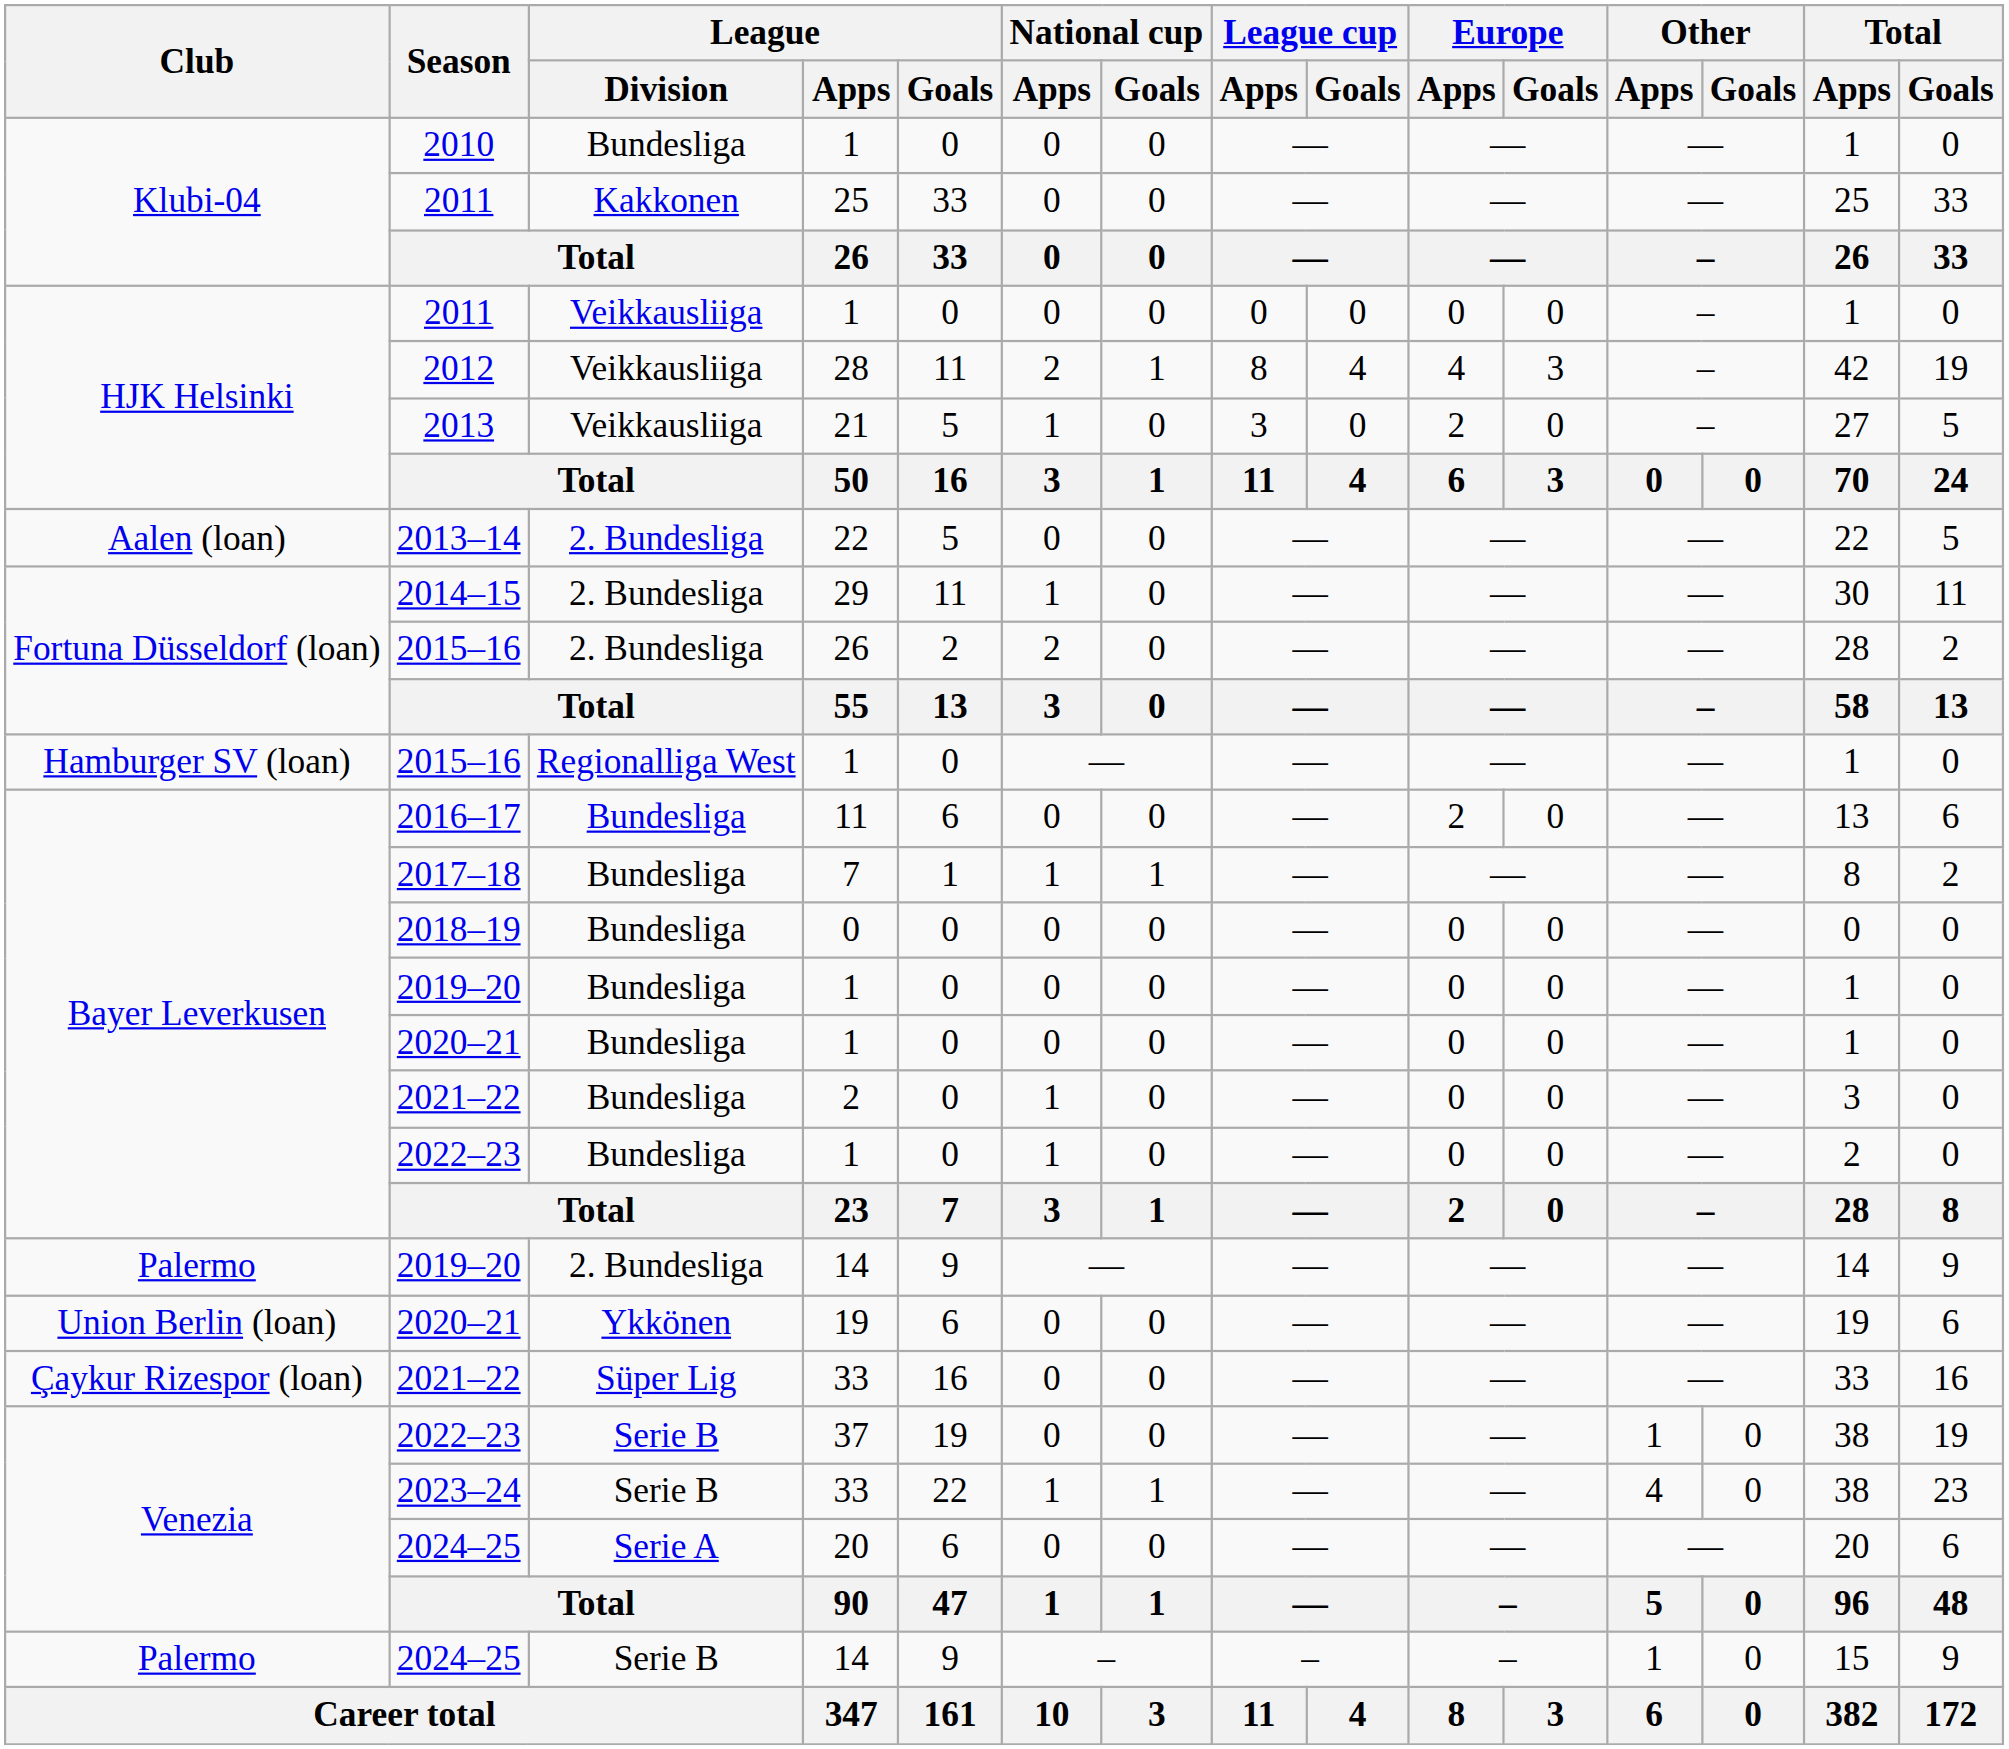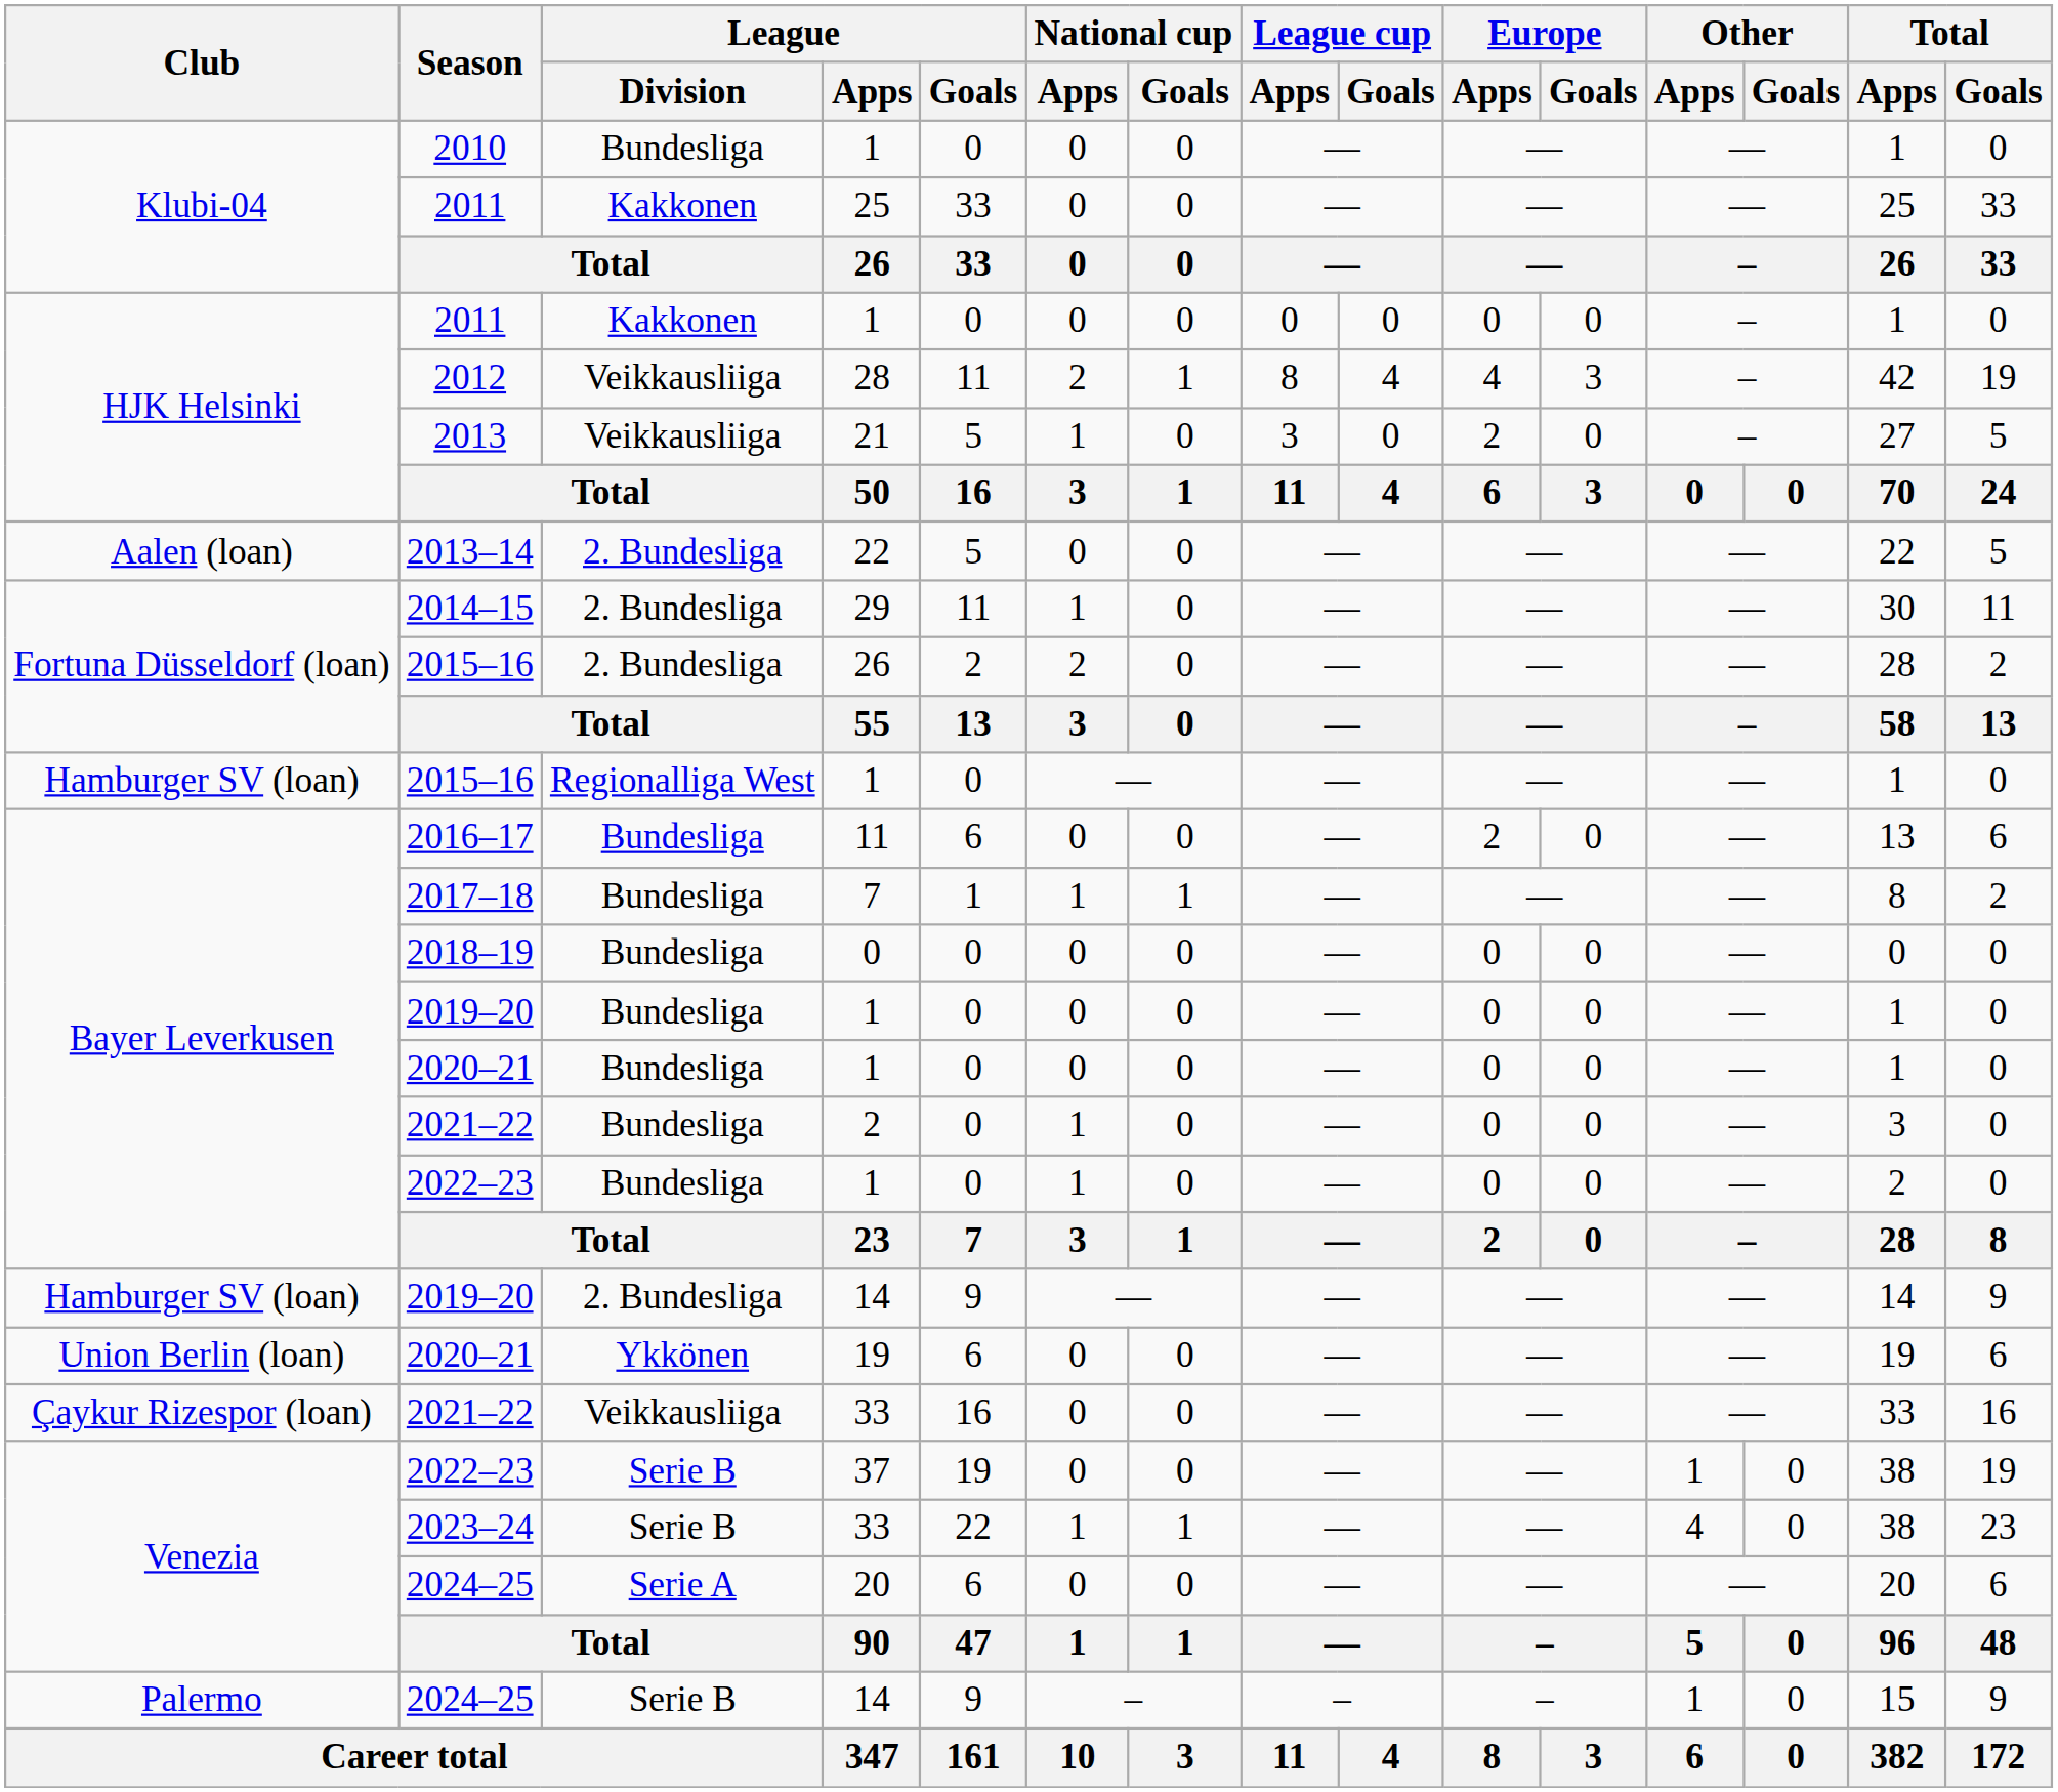 <table class="wikitable" style="text-align: center">
 <tr>
 <th rowspan="2">Club</th>
 <th rowspan="2">Season</th>
 <th colspan="3">League</th>
 <th colspan="2">National cup</th>
 <th colspan="2"><a href='#'>League cup</a></th>
 <th colspan="2"><a href='#'>Europe</a></th>
 <th colspan="2">Other</th>
 <th colspan="2">Total</th>
 </tr>
 <tr>
 <th>Division</th>
 <th>Apps</th>
 <th>Goals</th>
 <th>Apps</th>
 <th>Goals</th>
 <th>Apps</th>
 <th>Goals</th>
 <th>Apps</th>
 <th>Goals</th>
 <th>Apps</th>
 <th>Goals</th>
 <th>Apps</th>
 <th>Goals</th>
 </tr>
 <tr>
 <td rowspan="3"><a href='#'>Klubi-04</a></td>
 <td><a href='#'>2010</a></td>
 <td>Bundesliga</td>
 <td>1</td>
 <td>0</td>
 <td>0</td>
 <td>0</td>
 <td colspan="2">—</td>
 <td colspan="2">—</td>
 <td colspan="2">—</td>
 <td>1</td>
 <td>0</td>
 </tr>
 <tr>
 <td><a href='#'>2011</a></td>
 <td><a href='#'>Kakkonen</a></td>
 <td>25</td>
 <td>33</td>
 <td>0</td>
 <td>0</td>
 <td colspan="2">—</td>
 <td colspan="2">—</td>
 <td colspan="2">—</td>
 <td>25</td>
 <td>33</td>
 </tr>
 <tr>
 <th colspan="2">Total</th>
 <th>26</th>
 <th>33</th>
 <th>0</th>
 <th>0</th>
 <th colspan="2">—</th>
 <th colspan="2">—</th>
 <th colspan=2>–</th>
 <th>26</th>
 <th>33</th>
 </tr>
 <tr>
 <td rowspan="4"><a href='#'>HJK Helsinki</a></td>
 <td><a href='#'>2011</a></td>
-<td><a href='#'>Veikkausliiga</a></td>
+<td><a href='#'>Kakkonen</a></td>
 <td>1</td>
 <td>0</td>
 <td>0</td>
 <td>0</td>
 <td>0</td>
 <td>0</td>
 <td>0</td>
 <td>0</td>
 <td colspan=2>–</td>
 <td>1</td>
 <td>0</td>
 </tr>
 <tr>
 <td><a href='#'>2012</a></td>
 <td>Veikkausliiga</td>
 <td>28</td>
 <td>11</td>
 <td>2</td>
 <td>1</td>
 <td>8</td>
 <td>4</td>
 <td>4</td>
 <td>3</td>
 <td colspan=2>–</td>
 <td>42</td>
 <td>19</td>
 </tr>
 <tr>
 <td><a href='#'>2013</a></td>
 <td>Veikkausliiga</td>
 <td>21</td>
 <td>5</td>
 <td>1</td>
 <td>0</td>
 <td>3</td>
 <td>0</td>
 <td>2</td>
 <td>0</td>
 <td colspan=2>–</td>
 <td>27</td>
 <td>5</td>
 </tr>
 <tr>
 <th colspan="2">Total</th>
 <th>50</th>
 <th>16</th>
 <th>3</th>
 <th>1</th>
 <th>11</th>
 <th>4</th>
 <th>6</th>
 <th>3</th>
 <th>0</th>
 <th>0</th>
 <th>70</th>
 <th>24</th>
 </tr>
 <tr>
 <td><a href='#'>Aalen</a> (loan)</td>
 <td><a href='#'>2013–14</a></td>
 <td><a href='#'>2. Bundesliga</a></td>
 <td>22</td>
 <td>5</td>
 <td>0</td>
 <td>0</td>
 <td colspan="2">—</td>
 <td colspan="2">—</td>
 <td colspan="2">—</td>
 <td>22</td>
 <td>5</td>
 </tr>
 <tr>
 <td rowspan="3"><a href='#'>Fortuna Düsseldorf</a> (loan)</td>
 <td><a href='#'>2014–15</a></td>
 <td>2. Bundesliga</td>
 <td>29</td>
 <td>11</td>
 <td>1</td>
 <td>0</td>
 <td colspan="2">—</td>
 <td colspan="2">—</td>
 <td colspan="2">—</td>
 <td>30</td>
 <td>11</td>
 </tr>
 <tr>
 <td><a href='#'>2015–16</a></td>
 <td>2. Bundesliga</td>
 <td>26</td>
 <td>2</td>
 <td>2</td>
 <td>0</td>
 <td colspan="2">—</td>
 <td colspan="2">—</td>
 <td colspan="2">—</td>
 <td>28</td>
 <td>2</td>
 </tr>
 <tr>
 <th colspan="2">Total</th>
 <th>55</th>
 <th>13</th>
 <th>3</th>
 <th>0</th>
 <th colspan="2">—</th>
 <th colspan="2">—</th>
 <th colspan=2>–</th>
 <th>58</th>
 <th>13</th>
 </tr>
 <tr>
 <td><a href='#'>Hamburger SV</a> (loan)</td>
 <td><a href='#'>2015–16</a></td>
 <td><a href='#'>Regionalliga West</a></td>
 <td>1</td>
 <td>0</td>
 <td colspan="2">—</td>
 <td colspan="2">—</td>
 <td colspan="2">—</td>
 <td colspan="2">—</td>
 <td>1</td>
 <td>0</td>
 </tr>
 <tr>
 <td rowspan="8"><a href='#'>Bayer Leverkusen</a></td>
 <td><a href='#'>2016–17</a></td>
 <td><a href='#'>Bundesliga</a></td>
 <td>11</td>
 <td>6</td>
 <td>0</td>
 <td>0</td>
 <td colspan="2">—</td>
 <td>2</td>
 <td>0</td>
 <td colspan="2">—</td>
 <td>13</td>
 <td>6</td>
 </tr>
 <tr>
 <td><a href='#'>2017–18</a></td>
 <td>Bundesliga</td>
 <td>7</td>
 <td>1</td>
 <td>1</td>
 <td>1</td>
 <td colspan="2">—</td>
 <td colspan="2">—</td>
 <td colspan="2">—</td>
 <td>8</td>
 <td>2</td>
 </tr>
 <tr>
 <td><a href='#'>2018–19</a></td>
 <td>Bundesliga</td>
 <td>0</td>
 <td>0</td>
 <td>0</td>
 <td>0</td>
 <td colspan="2">—</td>
 <td>0</td>
 <td>0</td>
 <td colspan="2">—</td>
 <td>0</td>
 <td>0</td>
 </tr>
 <tr>
 <td><a href='#'>2019–20</a></td>
 <td>Bundesliga</td>
 <td>1</td>
 <td>0</td>
 <td>0</td>
 <td>0</td>
 <td colspan="2">—</td>
 <td>0</td>
 <td>0</td>
 <td colspan="2">—</td>
 <td>1</td>
 <td>0</td>
 </tr>
 <tr>
 <td><a href='#'>2020–21</a></td>
 <td>Bundesliga</td>
 <td>1</td>
 <td>0</td>
 <td>0</td>
 <td>0</td>
 <td colspan="2">—</td>
 <td>0</td>
 <td>0</td>
 <td colspan="2">—</td>
 <td>1</td>
 <td>0</td>
 </tr>
 <tr>
 <td><a href='#'>2021–22</a></td>
 <td>Bundesliga</td>
 <td>2</td>
 <td>0</td>
 <td>1</td>
 <td>0</td>
 <td colspan="2">—</td>
 <td>0</td>
 <td>0</td>
 <td colspan="2">—</td>
 <td>3</td>
 <td>0</td>
 </tr>
 <tr>
 <td><a href='#'>2022–23</a></td>
 <td>Bundesliga</td>
 <td>1</td>
 <td>0</td>
 <td>1</td>
 <td>0</td>
 <td colspan="2">—</td>
 <td>0</td>
 <td>0</td>
 <td colspan="2">—</td>
 <td>2</td>
 <td>0</td>
 </tr>
 <tr>
 <th colspan="2">Total</th>
 <th>23</th>
 <th>7</th>
 <th>3</th>
 <th>1</th>
 <th colspan="2">—</th>
 <th>2</th>
 <th>0</th>
 <th colspan=2>–</th>
 <th>28</th>
 <th>8</th>
 </tr>
 <tr>
-<td><a href='#'>Palermo</a></td>
+<td><a href='#'>Hamburger SV</a> (loan)</td>
 <td><a href='#'>2019–20</a></td>
 <td>2. Bundesliga</td>
 <td>14</td>
 <td>9</td>
 <td colspan="2">—</td>
 <td colspan="2">—</td>
 <td colspan="2">—</td>
 <td colspan="2">—</td>
 <td>14</td>
 <td>9</td>
 </tr>
 <tr>
 <td><a href='#'>Union Berlin</a> (loan)</td>
 <td><a href='#'>2020–21</a></td>
 <td><a href='#'>Ykkönen</a></td>
 <td>19</td>
 <td>6</td>
 <td>0</td>
 <td>0</td>
 <td colspan="2">—</td>
 <td colspan="2">—</td>
 <td colspan="2">—</td>
 <td>19</td>
 <td>6</td>
 </tr>
 <tr>
 <td><a href='#'>Çaykur Rizespor</a> (loan)</td>
 <td><a href='#'>2021–22</a></td>
-<td><a href='#'>Süper Lig</a></td>
+<td>Veikkausliiga</td>
 <td>33</td>
 <td>16</td>
 <td>0</td>
 <td>0</td>
 <td colspan="2">—</td>
 <td colspan="2">—</td>
 <td colspan="2">—</td>
 <td>33</td>
 <td>16</td>
 </tr>
 <tr>
 <td rowspan="4"><a href='#'>Venezia</a></td>
 <td><a href='#'>2022–23</a></td>
 <td><a href='#'>Serie B</a></td>
 <td>37</td>
 <td>19</td>
 <td>0</td>
 <td>0</td>
 <td colspan="2">—</td>
 <td colspan="2">—</td>
 <td>1</td>
 <td>0</td>
 <td>38</td>
 <td>19</td>
 </tr>
 <tr>
 <td><a href='#'>2023–24</a></td>
 <td>Serie B</td>
 <td>33</td>
 <td>22</td>
 <td>1</td>
 <td>1</td>
 <td colspan="2">—</td>
 <td colspan="2">—</td>
 <td>4</td>
 <td>0</td>
 <td>38</td>
 <td>23</td>
 </tr>
 <tr>
 <td><a href='#'>2024–25</a></td>
 <td><a href='#'>Serie A</a></td>
 <td>20</td>
 <td>6</td>
 <td>0</td>
 <td>0</td>
 <td colspan="2">—</td>
 <td colspan="2">—</td>
 <td colspan="2">—</td>
 <td>20</td>
 <td>6</td>
 </tr>
 <tr>
 <th colspan="2">Total</th>
 <th>90</th>
 <th>47</th>
 <th>1</th>
 <th>1</th>
 <th colspan="2">—</th>
 <th colspan=2>–</th>
 <th>5</th>
 <th>0</th>
 <th>96</th>
 <th>48</th>
 </tr>
 <tr>
 <td><a href='#'>Palermo</a></td>
 <td><a href='#'>2024–25</a></td>
 <td>Serie B</td>
 <td>14</td>
 <td>9</td>
 <td colspan=2>–</td>
 <td colspan=2>–</td>
 <td colspan=2>–</td>
 <td>1</td>
 <td>0</td>
 <td>15</td>
 <td>9</td>
 </tr>
 <tr>
 <th colspan="3">Career total</th>
 <th>347</th>
 <th>161</th>
 <th>10</th>
 <th>3</th>
 <th>11</th>
 <th>4</th>
 <th>8</th>
 <th>3</th>
 <th>6</th>
 <th>0</th>
 <th>382</th>
 <th>172</th>
 </tr>
 </table>
